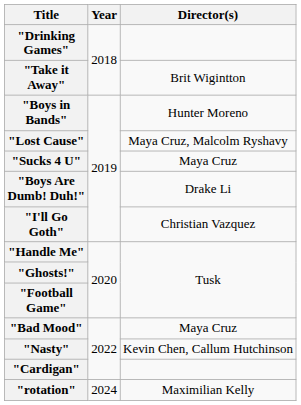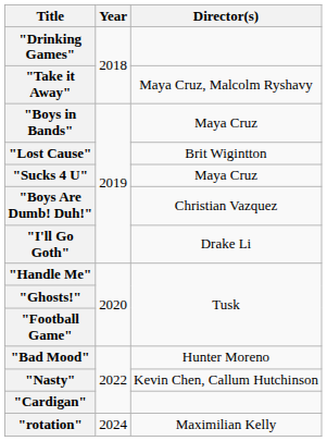 <table class="wikitable plainrowheaders" style="text-align:center;">
 <tr>
 <th scope="col" style="width:6em;">Title</th>
 <th scope="col">Year</th>
 <th scope="col">Director(s)</th>
 </tr>
 <tr>
 <th scope="row">"Drinking Games"</th>
 <td rowspan="2">2018</td>
 <td></td>
 </tr>
 <tr>
 <th scope="row">"Take it Away"</th>
-<td>Brit Wigintton</td>
+<td>Maya Cruz, Malcolm Ryshavy</td>
 </tr>
 <tr>
 <th scope="row">"Boys in Bands"</th>
 <td rowspan="5">2019</td>
-<td>Hunter Moreno</td>
+<td>Maya Cruz</td>
 </tr>
 <tr>
 <th scope="row">"Lost Cause"</th>
-<td>Maya Cruz, Malcolm Ryshavy</td>
+<td>Brit Wigintton</td>
 </tr>
 <tr>
 <th scope="row">"Sucks 4 U"</th>
 <td>Maya Cruz</td>
 </tr>
 <tr>
 <th scope="row">"Boys Are Dumb! Duh!"</th>
-<td>Drake Li</td>
+<td>Christian Vazquez</td>
 </tr>
 <tr>
 <th scope="row">"I'll Go Goth"</th>
-<td>Christian Vazquez</td>
+<td>Drake Li</td>
 </tr>
 <tr>
 <th scope="row">"Handle Me"</th>
 <td rowspan="3">2020</td>
 <td rowspan="3">Tusk</td>
 </tr>
 <tr>
 <th scope="row">"Ghosts!"</th>
 </tr>
 <tr>
 <th scope="row">"Football Game"</th>
 </tr>
 <tr>
 <th scope="row">"Bad Mood"<br></th>
 <td rowspan="3">2022</td>
-<td>Maya Cruz</td>
+<td>Hunter Moreno</td>
 </tr>
 <tr>
 <th scope="row">"Nasty"</th>
 <td>Kevin Chen, Callum Hutchinson</td>
 </tr>
 <tr>
 <th scope="row">"Cardigan"</th>
 <td></td>
 </tr>
 <tr>
 <th scope="row">"rotation"</th>
 <td rowspan="3">2024</td>
 <td rowspan="3">Maximilian Kelly</td>
 </tr>
 </table>
